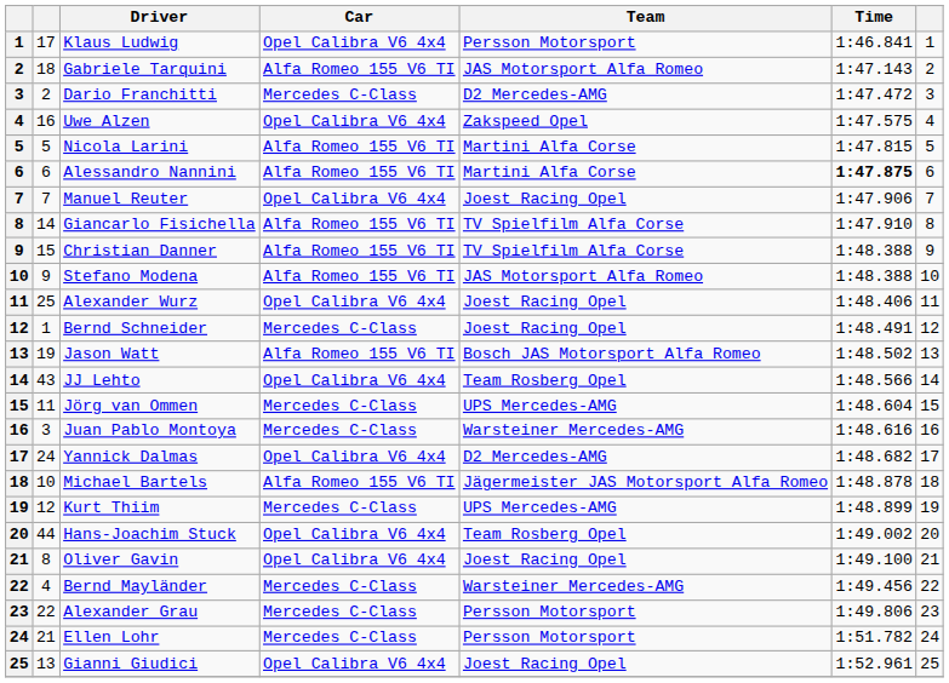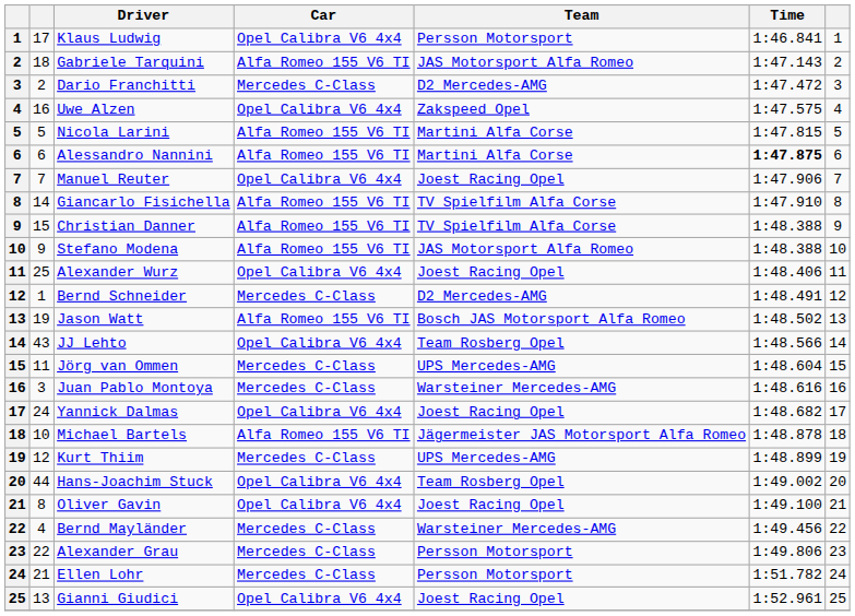 <table class="wikitable sortable" style="font-size:95%">
 <tr>
 <th></th>
 <th></th>
 <th>Driver</th>
 <th>Car</th>
 <th>Team</th>
 <th>Time</th>
 <th></th>
 </tr>
 <tr>
 <th>1</th>
 <td align=center>17</td>
 <td> <a href='#'>Klaus Ludwig</a></td>
 <td><a href='#'>Opel Calibra V6 4x4</a></td>
 <td> <a href='#'>Persson Motorsport</a></td>
 <td>1:46.841</td>
 <td align=center>1</td>
 </tr>
 <tr>
 <th>2</th>
 <td align=center>18</td>
 <td> <a href='#'>Gabriele Tarquini</a></td>
 <td><a href='#'>Alfa Romeo 155 V6 TI</a></td>
 <td> <a href='#'>JAS Motorsport Alfa Romeo</a></td>
 <td>1:47.143</td>
 <td align=center>2</td>
 </tr>
 <tr>
 <th>3</th>
 <td align=center>2</td>
 <td> <a href='#'>Dario Franchitti</a></td>
 <td><a href='#'>Mercedes C-Class</a></td>
 <td> <a href='#'>D2 Mercedes-AMG</a></td>
 <td>1:47.472</td>
 <td align=center>3</td>
 </tr>
 <tr>
 <th>4</th>
 <td align=center>16</td>
 <td> <a href='#'>Uwe Alzen</a></td>
 <td><a href='#'>Opel Calibra V6 4x4</a></td>
 <td> <a href='#'>Zakspeed Opel</a></td>
 <td>1:47.575</td>
 <td align=center>4</td>
 </tr>
 <tr>
 <th>5</th>
 <td align=center>5</td>
 <td> <a href='#'>Nicola Larini</a></td>
 <td><a href='#'>Alfa Romeo 155 V6 TI</a></td>
 <td> <a href='#'>Martini Alfa Corse</a></td>
 <td>1:47.815</td>
 <td align=center>5</td>
 </tr>
 <tr>
 <th>6</th>
 <td align=center>6</td>
 <td> <a href='#'>Alessandro Nannini</a></td>
 <td><a href='#'>Alfa Romeo 155 V6 TI</a></td>
 <td> <a href='#'>Martini Alfa Corse</a></td>
 <td><strong>1:47.875</strong></td>
 <td align=center>6</td>
 </tr>
 <tr>
 <th>7</th>
 <td align=center>7</td>
 <td> <a href='#'>Manuel Reuter</a></td>
 <td><a href='#'>Opel Calibra V6 4x4</a></td>
 <td> <a href='#'>Joest Racing Opel</a></td>
 <td>1:47.906</td>
 <td align=center>7</td>
 </tr>
 <tr>
 <th>8</th>
 <td align=center>14</td>
 <td> <a href='#'>Giancarlo Fisichella</a></td>
 <td><a href='#'>Alfa Romeo 155 V6 TI</a></td>
 <td> <a href='#'>TV Spielfilm Alfa Corse</a></td>
 <td>1:47.910</td>
 <td align=center>8</td>
 </tr>
 <tr>
 <th>9</th>
 <td align=center>15</td>
 <td> <a href='#'>Christian Danner</a></td>
 <td><a href='#'>Alfa Romeo 155 V6 TI</a></td>
 <td> <a href='#'>TV Spielfilm Alfa Corse</a></td>
 <td>1:48.388</td>
 <td align=center>9</td>
 </tr>
 <tr>
 <th>10</th>
 <td align=center>9</td>
 <td> <a href='#'>Stefano Modena</a></td>
 <td><a href='#'>Alfa Romeo 155 V6 TI</a></td>
 <td> <a href='#'>JAS Motorsport Alfa Romeo</a></td>
 <td>1:48.388</td>
 <td align=center>10</td>
 </tr>
 <tr>
 <th>11</th>
 <td align=center>25</td>
 <td> <a href='#'>Alexander Wurz</a></td>
 <td><a href='#'>Opel Calibra V6 4x4</a></td>
 <td> <a href='#'>Joest Racing Opel</a></td>
 <td>1:48.406</td>
 <td align=center>11</td>
 </tr>
 <tr>
 <th>12</th>
 <td align=center>1</td>
 <td> <a href='#'>Bernd Schneider</a></td>
 <td><a href='#'>Mercedes C-Class</a></td>
-<td> <a href='#'>Joest Racing Opel</a></td>
+<td> <a href='#'>D2 Mercedes-AMG</a></td>
 <td>1:48.491</td>
 <td align=center>12</td>
 </tr>
 <tr>
 <th>13</th>
 <td align=center>19</td>
 <td> <a href='#'>Jason Watt</a></td>
 <td><a href='#'>Alfa Romeo 155 V6 TI</a></td>
 <td> <a href='#'>Bosch JAS Motorsport Alfa Romeo</a></td>
 <td>1:48.502</td>
 <td align=center>13</td>
 </tr>
 <tr>
 <th>14</th>
 <td align=center>43</td>
 <td> <a href='#'>JJ Lehto</a></td>
 <td><a href='#'>Opel Calibra V6 4x4</a></td>
 <td> <a href='#'>Team Rosberg Opel</a></td>
 <td>1:48.566</td>
 <td align=center>14</td>
 </tr>
 <tr>
 <th>15</th>
 <td align=center>11</td>
 <td> <a href='#'>Jörg van Ommen</a></td>
 <td><a href='#'>Mercedes C-Class</a></td>
 <td> <a href='#'>UPS Mercedes-AMG</a></td>
 <td>1:48.604</td>
 <td align=center>15</td>
 </tr>
 <tr>
 <th>16</th>
 <td align=center>3</td>
 <td> <a href='#'>Juan Pablo Montoya</a></td>
 <td><a href='#'>Mercedes C-Class</a></td>
 <td> <a href='#'>Warsteiner Mercedes-AMG</a></td>
 <td>1:48.616</td>
 <td align=center>16</td>
 </tr>
 <tr>
 <th>17</th>
 <td align=center>24</td>
 <td> <a href='#'>Yannick Dalmas</a></td>
 <td><a href='#'>Opel Calibra V6 4x4</a></td>
-<td> <a href='#'>D2 Mercedes-AMG</a></td>
+<td> <a href='#'>Joest Racing Opel</a></td>
 <td>1:48.682</td>
 <td align=center>17</td>
 </tr>
 <tr>
 <th>18</th>
 <td align=center>10</td>
 <td> <a href='#'>Michael Bartels</a></td>
 <td><a href='#'>Alfa Romeo 155 V6 TI</a></td>
 <td> <a href='#'>Jägermeister JAS Motorsport Alfa Romeo</a></td>
 <td>1:48.878</td>
 <td align=center>18</td>
 </tr>
 <tr>
 <th>19</th>
 <td align=center>12</td>
 <td> <a href='#'>Kurt Thiim</a></td>
 <td><a href='#'>Mercedes C-Class</a></td>
 <td> <a href='#'>UPS Mercedes-AMG</a></td>
 <td>1:48.899</td>
 <td align=center>19</td>
 </tr>
 <tr>
 <th>20</th>
 <td align=center>44</td>
 <td> <a href='#'>Hans-Joachim Stuck</a></td>
 <td><a href='#'>Opel Calibra V6 4x4</a></td>
 <td> <a href='#'>Team Rosberg Opel</a></td>
 <td>1:49.002</td>
 <td align=center>20</td>
 </tr>
 <tr>
 <th>21</th>
 <td align=center>8</td>
 <td> <a href='#'>Oliver Gavin</a></td>
 <td><a href='#'>Opel Calibra V6 4x4</a></td>
 <td> <a href='#'>Joest Racing Opel</a></td>
 <td>1:49.100</td>
 <td align=center>21</td>
 </tr>
 <tr>
 <th>22</th>
 <td align=center>4</td>
 <td> <a href='#'>Bernd Mayländer</a></td>
 <td><a href='#'>Mercedes C-Class</a></td>
 <td> <a href='#'>Warsteiner Mercedes-AMG</a></td>
 <td>1:49.456</td>
 <td align=center>22</td>
 </tr>
 <tr>
 <th>23</th>
 <td align=center>22</td>
 <td> <a href='#'>Alexander Grau</a></td>
 <td><a href='#'>Mercedes C-Class</a></td>
 <td> <a href='#'>Persson Motorsport</a></td>
 <td>1:49.806</td>
 <td align=center>23</td>
 </tr>
 <tr>
 <th>24</th>
 <td align=center>21</td>
 <td> <a href='#'>Ellen Lohr</a></td>
 <td><a href='#'>Mercedes C-Class</a></td>
 <td> <a href='#'>Persson Motorsport</a></td>
 <td>1:51.782</td>
 <td align=center>24</td>
 </tr>
 <tr>
 <th>25</th>
 <td align=center>13</td>
 <td> <a href='#'>Gianni Giudici</a></td>
 <td><a href='#'>Opel Calibra V6 4x4</a></td>
 <td> <a href='#'>Joest Racing Opel</a></td>
 <td>1:52.961</td>
 <td align=center>25</td>
 </tr>
 <tr>
 </tr>
 </table>
